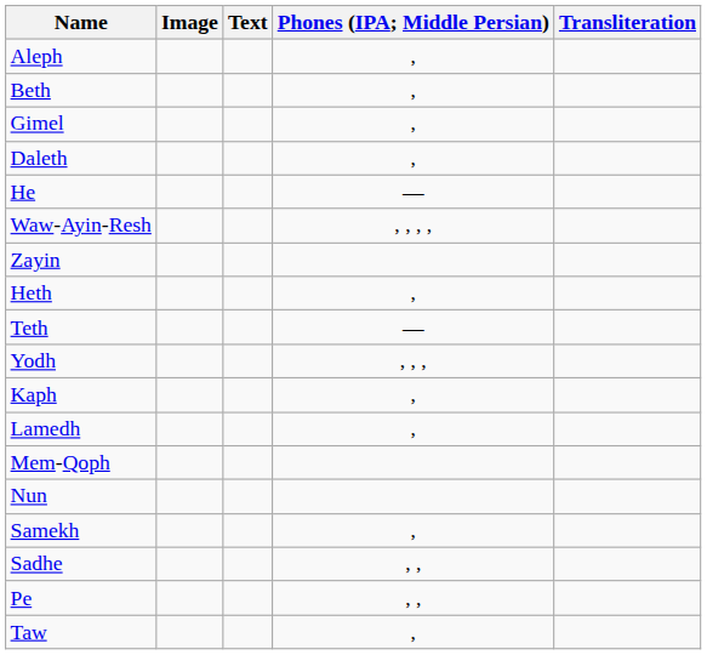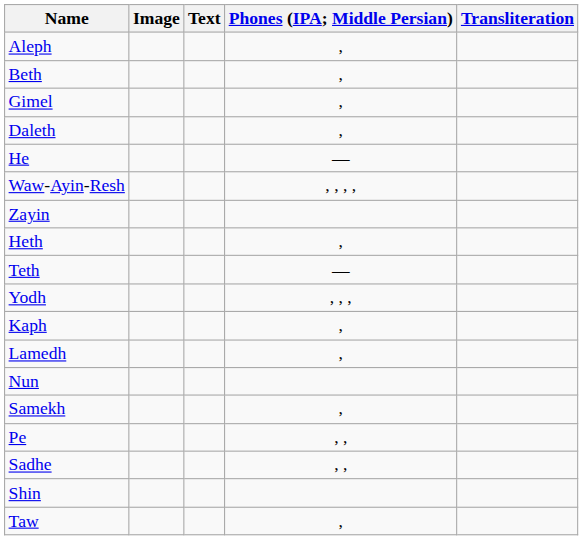 <table class="wikitable" style="text-align: center;">
 <tr>
 <th>Name</th>
 <th>Image</th>
 <th>Text</th>
 <th><a href='#'>Phones</a> (<a href='#'>IPA</a>; <a href='#'>Middle Persian</a>)</th>
 <th><a href='#'>Transliteration</a></th>
 </tr>
 <tr>
 <td align="left"><a href='#'>Aleph</a></td>
 <td></td>
 <td></td>
 <td>, </td>
 <td></td>
 </tr>
 <tr>
 <td align="left"><a href='#'>Beth</a></td>
 <td></td>
 <td></td>
 <td>, </td>
 <td></td>
 </tr>
 <tr>
 <td align="left"><a href='#'>Gimel</a></td>
 <td></td>
 <td></td>
 <td>, </td>
 <td></td>
 </tr>
 <tr>
 <td align="left"><a href='#'>Daleth</a></td>
 <td></td>
 <td></td>
 <td>, </td>
 <td></td>
 </tr>
 <tr>
 <td align="left"><a href='#'>He</a></td>
 <td></td>
 <td></td>
 <td>—</td>
 <td></td>
 </tr>
 <tr>
 <td align="left"><a href='#'>Waw</a>-<a href='#'>Ayin</a>-<a href='#'>Resh</a></td>
 <td></td>
 <td></td>
 <td>, , , , </td>
 <td></td>
 </tr>
 <tr>
 <td align="left"><a href='#'>Zayin</a></td>
 <td></td>
 <td></td>
 <td></td>
 <td></td>
 </tr>
 <tr>
 <td align="left"><a href='#'>Heth</a></td>
 <td></td>
 <td></td>
 <td>, </td>
 <td></td>
 </tr>
 <tr>
 <td align="left"><a href='#'>Teth</a></td>
 <td></td>
 <td></td>
 <td>—</td>
 <td></td>
 </tr>
 <tr>
 <td align="left"><a href='#'>Yodh</a></td>
 <td></td>
 <td></td>
 <td>, , , </td>
 <td></td>
 </tr>
 <tr>
 <td align="left"><a href='#'>Kaph</a></td>
 <td></td>
 <td></td>
 <td>, </td>
 <td></td>
 </tr>
 <tr>
 <td align="left"><a href='#'>Lamedh</a></td>
 <td></td>
 <td></td>
 <td>, </td>
 <td></td>
 </tr>
 <tr>
-<td align="left"><a href='#'>Mem</a>-<a href='#'>Qoph</a></td>
-<td></td>
-<td></td>
-<td></td>
-<td></td>
-</tr>
-<tr>
 <td align="left"><a href='#'>Nun</a></td>
 <td></td>
 <td></td>
 <td></td>
 <td></td>
 </tr>
 <tr>
 <td align="left"><a href='#'>Samekh</a></td>
 <td></td>
 <td></td>
 <td>, </td>
 <td></td>
 </tr>
 <tr>
+<td align="left"><a href='#'>Pe</a></td>
+<td></td>
+<td></td>
+<td>, , </td>
+<td></td>
+</tr>
+<tr>
 <td align="left"><a href='#'>Sadhe</a></td>
 <td></td>
 <td></td>
 <td>, , </td>
 <td></td>
 </tr>
 <tr>
-<td align="left"><a href='#'>Pe</a></td>
+<td align="left"><a href='#'>Shin</a></td>
 <td></td>
 <td></td>
-<td>, , </td>
+<td></td>
 <td></td>
 </tr>
 <tr>
 <td align="left"><a href='#'>Taw</a></td>
 <td></td>
 <td></td>
 <td>, </td>
 <td></td>
 </tr>
 </table>
